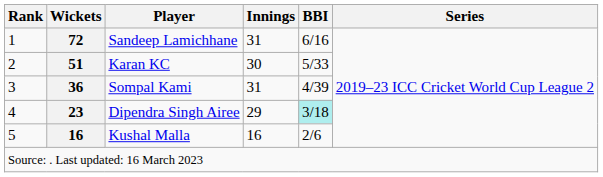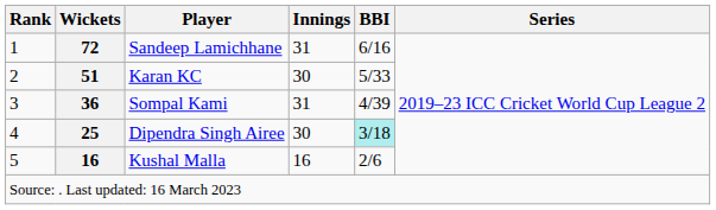 <table class="wikitable">
 <tr>
 <th>Rank</th>
 <th>Wickets</th>
 <th>Player</th>
 <th>Innings</th>
 <th>BBI</th>
 <th>Series</th>
 </tr>
 <tr>
 <td>1</td>
 <th>72</th>
 <td><a href='#'>Sandeep Lamichhane</a></td>
 <td>31</td>
 <td>6/16</td>
 <td rowspan="5"><a href='#'>2019–23 ICC Cricket World Cup League 2</a></td>
 </tr>
 <tr>
 <td>2</td>
 <th>51</th>
 <td><a href='#'>Karan KC</a></td>
 <td>30</td>
 <td>5/33</td>
 </tr>
 <tr>
 <td>3</td>
 <th>36</th>
 <td><a href='#'>Sompal Kami</a></td>
 <td>31</td>
 <td>4/39</td>
 </tr>
 <tr>
 <td>4</td>
-<th>23</th>
+<th>25</th>
 <td><a href='#'>Dipendra Singh Airee</a></td>
-<td>29</td>
+<td>30</td>
 <td style="background: paleturquoise;">3/18</td>
 </tr>
 <tr>
 <td>5</td>
 <th>16</th>
 <td><a href='#'>Kushal Malla</a></td>
 <td>16</td>
 <td>2/6</td>
 </tr>
 <tr>
 <td colspan="6"><small>Source: . Last updated: 16 March 2023</small></td>
 </tr>
 </table>
